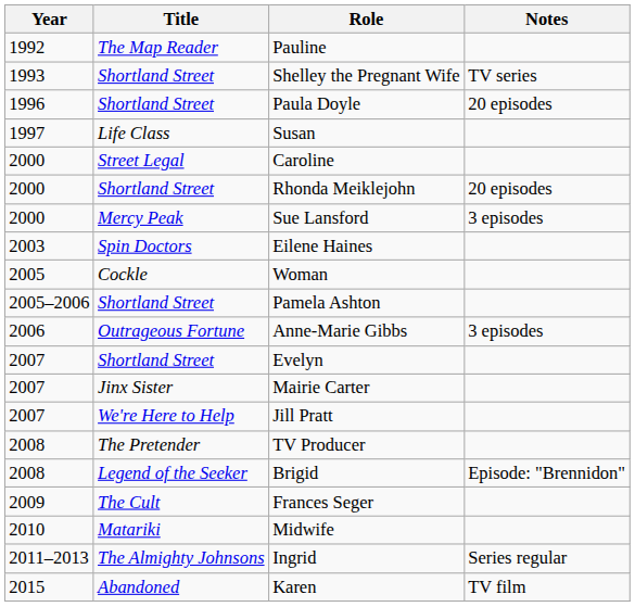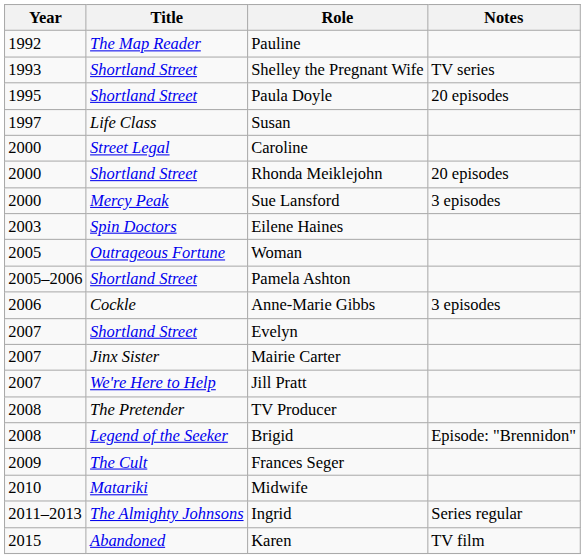 <table class="wikitable sortable">
 <tr>
 <th>Year</th>
 <th>Title</th>
 <th>Role</th>
 <th class="unsortable">Notes</th>
 </tr>
 <tr>
 <td>1992</td>
 <td><em><a href='#'>The Map Reader</a></em></td>
 <td>Pauline</td>
 <td></td>
 </tr>
 <tr>
 <td>1993</td>
 <td><em><a href='#'>Shortland Street</a></em></td>
 <td>Shelley the Pregnant Wife</td>
 <td>TV series</td>
 </tr>
 <tr>
-<td>1996</td>
+<td>1995</td>
 <td><em><a href='#'>Shortland Street</a></em></td>
 <td>Paula Doyle</td>
 <td>20 episodes</td>
 </tr>
 <tr>
 <td>1997</td>
 <td><em>Life Class</em></td>
 <td>Susan</td>
 <td></td>
 </tr>
 <tr>
 <td>2000</td>
 <td><em><a href='#'>Street Legal</a></em></td>
 <td>Caroline</td>
 <td></td>
 </tr>
 <tr>
 <td>2000</td>
 <td><em><a href='#'>Shortland Street</a></em></td>
 <td>Rhonda Meiklejohn</td>
 <td>20 episodes</td>
 </tr>
 <tr>
 <td>2000</td>
 <td><em><a href='#'>Mercy Peak</a></em></td>
 <td>Sue Lansford</td>
 <td>3 episodes</td>
 </tr>
 <tr>
 <td>2003</td>
 <td><em><a href='#'>Spin Doctors</a></em></td>
 <td>Eilene Haines</td>
 <td></td>
 </tr>
 <tr>
 <td>2005</td>
-<td><em>Cockle</em></td>
+<td><em><a href='#'>Outrageous Fortune</a></em></td>
 <td>Woman</td>
 <td></td>
 </tr>
 <tr>
 <td>2005–2006</td>
 <td><em><a href='#'>Shortland Street</a></em></td>
 <td>Pamela Ashton</td>
 <td></td>
 </tr>
 <tr>
 <td>2006</td>
-<td><em><a href='#'>Outrageous Fortune</a></em></td>
+<td><em>Cockle</em></td>
 <td>Anne-Marie Gibbs</td>
 <td>3 episodes</td>
 </tr>
 <tr>
 <td>2007</td>
 <td><em><a href='#'>Shortland Street</a></em></td>
 <td>Evelyn</td>
 <td></td>
 </tr>
 <tr>
 <td>2007</td>
 <td><em>Jinx Sister</em></td>
 <td>Mairie Carter</td>
 <td></td>
 </tr>
 <tr>
 <td>2007</td>
 <td><em><a href='#'>We're Here to Help</a></em></td>
 <td>Jill Pratt</td>
 <td></td>
 </tr>
 <tr>
 <td>2008</td>
 <td><em>The Pretender</em></td>
 <td>TV Producer</td>
 <td></td>
 </tr>
 <tr>
 <td>2008</td>
 <td><em><a href='#'>Legend of the Seeker</a></em></td>
 <td>Brigid</td>
 <td>Episode: "Brennidon"</td>
 </tr>
 <tr>
 <td>2009</td>
 <td><em><a href='#'>The Cult</a></em></td>
 <td>Frances Seger</td>
 <td></td>
 </tr>
 <tr>
 <td>2010</td>
 <td><em><a href='#'>Matariki</a></em></td>
 <td>Midwife</td>
 <td></td>
 </tr>
 <tr>
 <td>2011–2013</td>
 <td><em><a href='#'>The Almighty Johnsons</a></em></td>
 <td>Ingrid</td>
 <td>Series regular</td>
 </tr>
 <tr>
 <td>2015</td>
 <td><em><a href='#'>Abandoned</a></em></td>
 <td>Karen</td>
 <td>TV film</td>
 </tr>
 <tr>
 </tr>
 </table>
